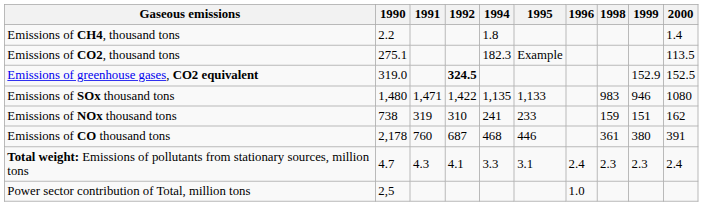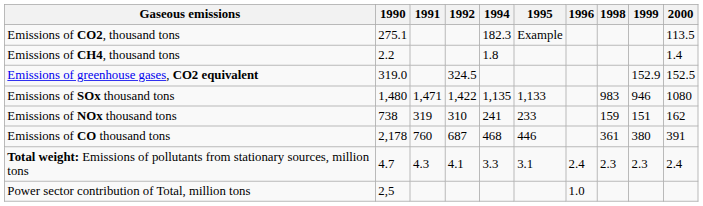 <table class="wikitable">
 <tr>
 <th>Gaseous emissions</th>
 <th>1990</th>
 <th>1991</th>
 <th>1992</th>
 <th>1994</th>
 <th>1995</th>
 <th>1996</th>
 <th>1998</th>
 <th>1999</th>
 <th>2000</th>
 </tr>
 <tr>
+<td>Emissions of <strong>CO2</strong>, thousand tons</td>
+<td>275.1</td>
+<td></td>
+<td></td>
+<td>182.3</td>
+<td>Example</td>
+<td></td>
+<td></td>
+<td></td>
+<td>113.5</td>
+</tr>
+<tr>
 <td>Emissions of <strong>CH4</strong>, thousand tons</td>
 <td>2.2</td>
 <td></td>
 <td></td>
 <td>1.8</td>
 <td></td>
 <td></td>
 <td></td>
 <td></td>
 <td>1.4</td>
 </tr>
 <tr>
-<td>Emissions of <strong>CO2</strong>, thousand tons</td>
-<td>275.1</td>
-<td></td>
-<td></td>
-<td>182.3</td>
-<td>Example</td>
-<td></td>
-<td></td>
-<td></td>
-<td>113.5</td>
-</tr>
-<tr>
 <td><a href='#'>Emissions of greenhouse gases</a>, <strong>CO2 equivalent</strong></td>
 <td>319.0</td>
 <td></td>
-<td><strong>324.5</strong></td>
+<td>324.5</td>
 <td></td>
 <td></td>
 <td></td>
 <td></td>
 <td>152.9</td>
 <td>152.5</td>
 </tr>
 <tr>
 <td>Emissions of <strong>SOх</strong> thousand tons</td>
 <td>1,480</td>
 <td>1,471</td>
 <td>1,422</td>
 <td>1,135</td>
 <td>1,133</td>
 <td></td>
 <td>983</td>
 <td>946</td>
 <td>1080</td>
 </tr>
 <tr>
 <td>Emissions of <strong>NOx</strong> thousand tons</td>
 <td>738</td>
 <td>319</td>
 <td>310</td>
 <td>241</td>
 <td>233</td>
 <td></td>
 <td>159</td>
 <td>151</td>
 <td>162</td>
 </tr>
 <tr>
 <td>Emissions of <strong>CO</strong> thousand tons</td>
 <td>2,178</td>
 <td>760</td>
 <td>687</td>
 <td>468</td>
 <td>446</td>
 <td></td>
 <td>361</td>
 <td>380</td>
 <td>391</td>
 </tr>
 <tr>
 <td><strong>Total weight:</strong> Emissions of pollutants from stationary sources, million tons</td>
 <td>4.7</td>
 <td>4.3</td>
 <td>4.1</td>
 <td>3.3</td>
 <td>3.1</td>
 <td>2.4</td>
 <td>2.3</td>
 <td>2.3</td>
 <td>2.4</td>
 </tr>
 <tr>
 <td>Power sector contribution of Total, million tons</td>
 <td>2,5</td>
 <td></td>
 <td></td>
 <td></td>
 <td></td>
 <td>1.0</td>
 <td></td>
 <td></td>
 <td></td>
 </tr>
 </table>
